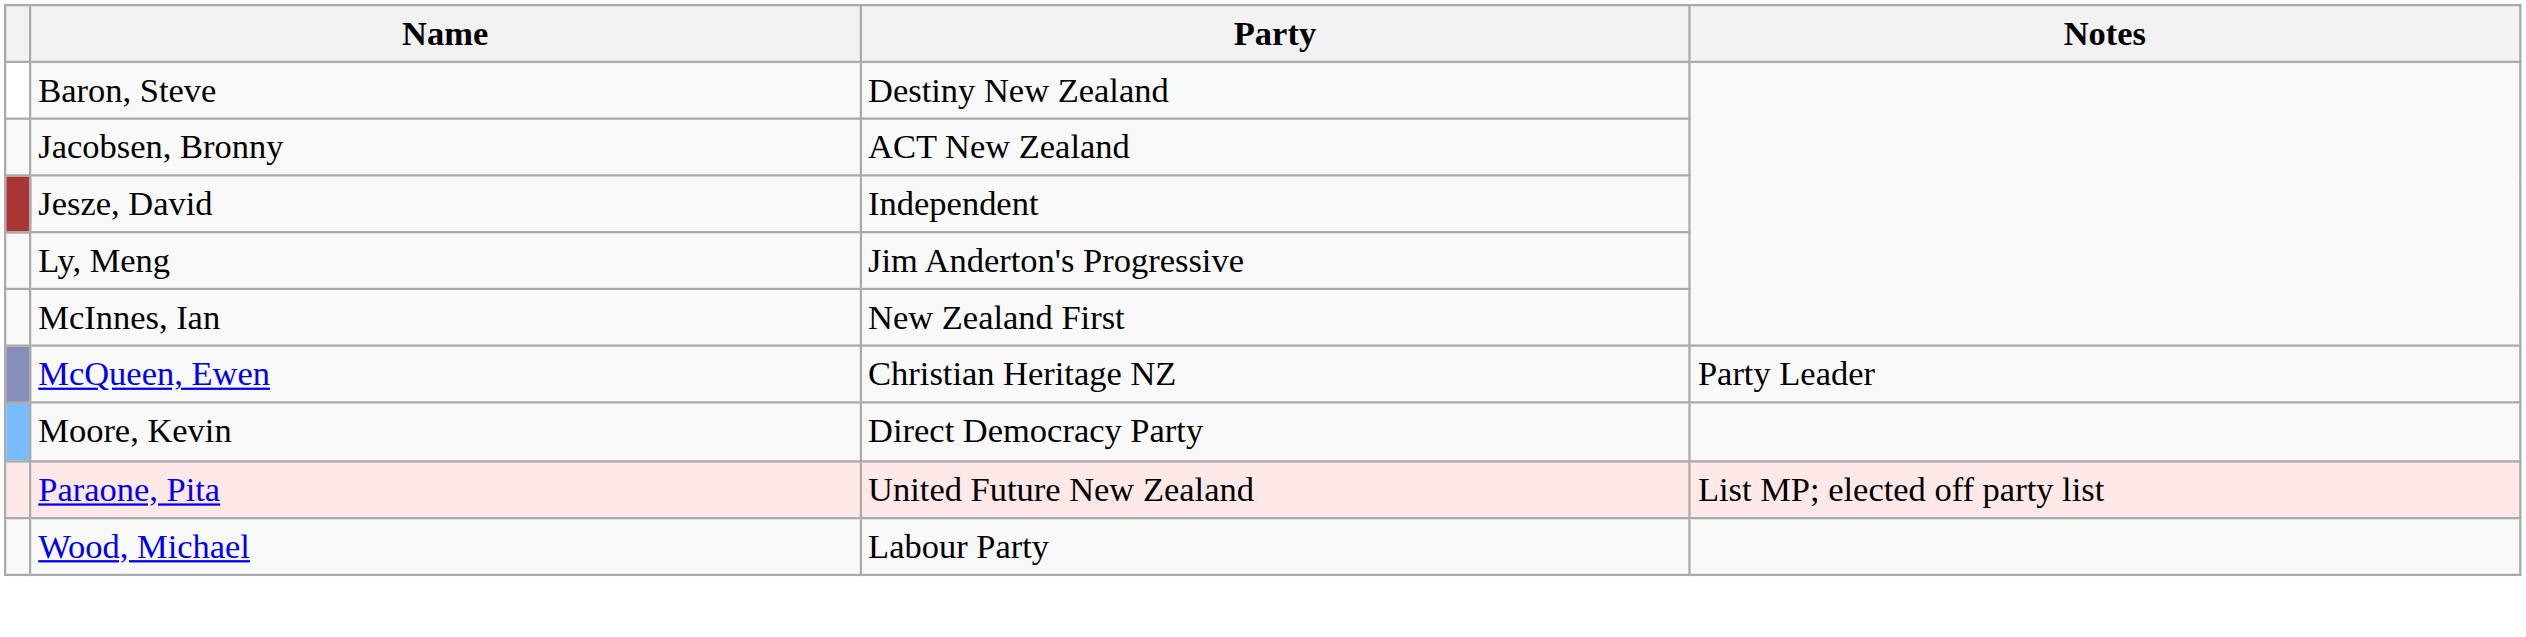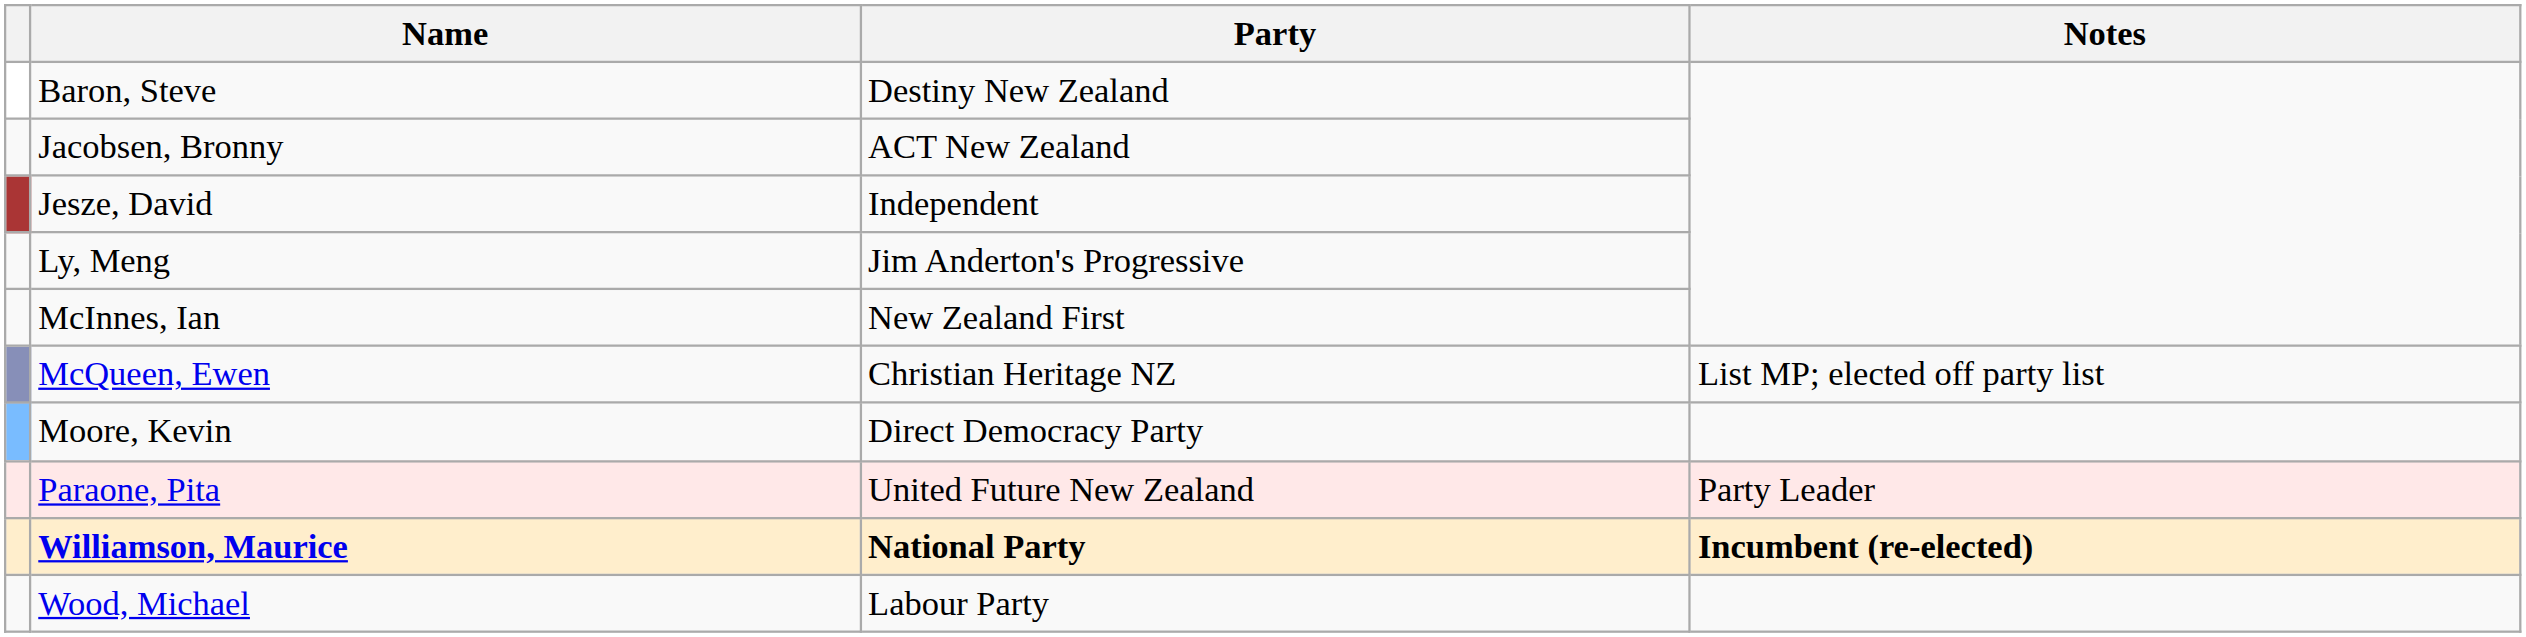 <table class="wikitable" width="70%" style="font-size:95%;">
 <tr>
 <th width=1%></th>
 <th width=33%>Name</th>
 <th width=33%>Party</th>
 <th width=33%>Notes</th>
 </tr>
 <tr -->
 <td bgcolor=#ffffff></td>
 <td>Baron, Steve</td>
 <td>Destiny New Zealand</td>
 </tr>
 <tr -->
 <td bgcolor=></td>
 <td>Jacobsen, Bronny</td>
 <td>ACT New Zealand</td>
 </tr>
 <tr -->
 <td bgcolor=#aa3535></td>
 <td>Jesze, David</td>
 <td>Independent</td>
 </tr>
 <tr -->
 <td bgcolor=></td>
 <td>Ly, Meng</td>
 <td>Jim Anderton's Progressive</td>
 </tr>
 <tr -->
 <td bgcolor=></td>
 <td>McInnes, Ian</td>
 <td>New Zealand First</td>
 </tr>
 <tr -->
 <td bgcolor=#878fb8></td>
 <td><a href='#'>McQueen, Ewen</a></td>
 <td>Christian Heritage NZ</td>
-<td>Party Leader</td>
+<td>List MP; elected off party list</td>
 </tr>
 <tr -->
 <td bgcolor=#79bcff></td>
 <td>Moore, Kevin</td>
 <td>Direct Democracy Party</td>
 </tr>
 <tr ---- bgcolor=#FFE8E8>
 <td bgcolor=></td>
 <td><a href='#'>Paraone, Pita</a></td>
 <td>United Future New Zealand</td>
-<td>List MP; elected off party list</td>
+<td>Party Leader</td>
+</tr>
+<tr ---- bgcolor=#FFEECC>
+<td bgcolor=></td>
+<td><strong><a href='#'>Williamson, Maurice</a></strong></td>
+<td><strong>National Party</strong></td>
+<td><strong>Incumbent (re-elected)</strong></td>
 </tr>
 <tr -->
 <td bgcolor=></td>
 <td><a href='#'>Wood, Michael</a></td>
 <td>Labour Party</td>
 </tr>
 </table>
